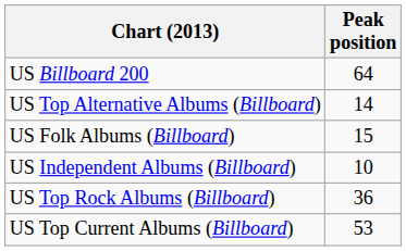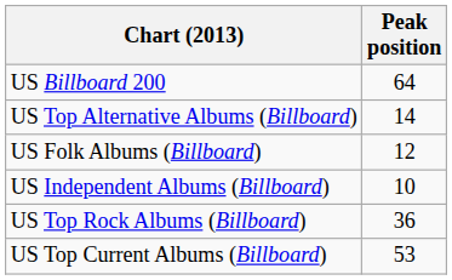 <table class="wikitable sortable">
 <tr>
 <th>Chart (2013)</th>
 <th>Peak<br>position</th>
 </tr>
 <tr>
 <td>US <a href='#'><em>Billboard</em> 200</a></td>
 <td align=center>64</td>
 </tr>
 <tr>
 <td>US <a href='#'>Top Alternative Albums</a> (<em><a href='#'>Billboard</a></em>)</td>
 <td align=center>14</td>
 </tr>
 <tr>
 <td>US Folk Albums (<em><a href='#'>Billboard</a></em>)</td>
-<td align=center>15</td>
+<td align=center>12</td>
 </tr>
 <tr>
 <td>US <a href='#'>Independent Albums</a> (<em><a href='#'>Billboard</a></em>)</td>
 <td align=center>10</td>
 </tr>
 <tr>
 <td>US <a href='#'>Top Rock Albums</a> (<em><a href='#'>Billboard</a></em>)</td>
 <td align=center>36</td>
 </tr>
 <tr>
 <td>US Top Current Albums (<em><a href='#'>Billboard</a></em>)</td>
 <td align=center>53</td>
 </tr>
 </table>
